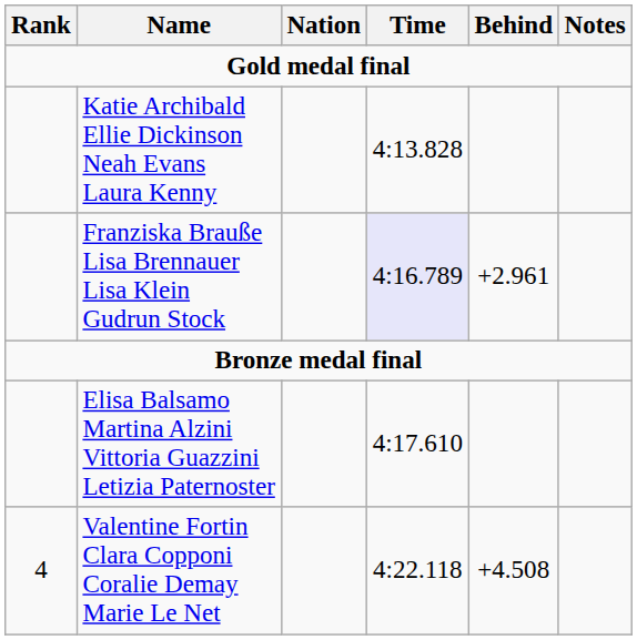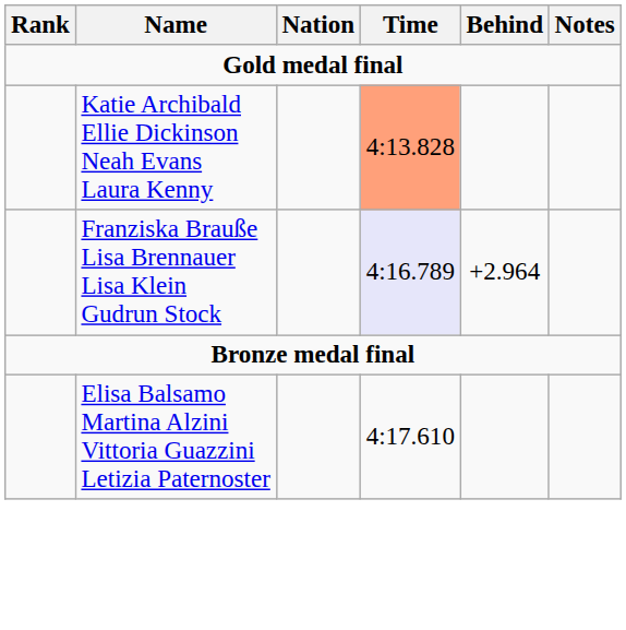 <table class="wikitable" style="text-align:center">
 <tr>
 <th>Rank</th>
 <th>Name</th>
 <th>Nation</th>
 <th>Time</th>
 <th>Behind</th>
 <th>Notes</th>
 </tr>
 <tr>
 <td colspan=6><strong>Gold medal final</strong></td>
 </tr>
 <tr>
 <td></td>
 <td align=left><a href='#'>Katie Archibald</a><br><a href='#'>Ellie Dickinson</a><br><a href='#'>Neah Evans</a><br><a href='#'>Laura Kenny</a></td>
 <td align=left></td>
-<td>4:13.828</td>
+<td style="background: lightsalmon;">4:13.828</td>
 <td></td>
 <td></td>
 </tr>
 <tr>
 <td></td>
 <td align=left><a href='#'>Franziska Brauße</a><br><a href='#'>Lisa Brennauer</a><br><a href='#'>Lisa Klein</a><br><a href='#'>Gudrun Stock</a></td>
 <td align=left></td>
 <td style="background: lavender;">4:16.789</td>
-<td>+2.961</td>
+<td>+2.964</td>
 <td></td>
 </tr>
 <tr>
 <td colspan=6><strong>Bronze medal final</strong></td>
 </tr>
 <tr>
 <td></td>
 <td align=left><a href='#'>Elisa Balsamo</a><br><a href='#'>Martina Alzini</a><br><a href='#'>Vittoria Guazzini</a><br><a href='#'>Letizia Paternoster</a></td>
 <td align=left></td>
 <td>4:17.610</td>
 <td></td>
 <td></td>
 </tr>
-<tr>
-<td>4</td>
-<td align=left><a href='#'>Valentine Fortin</a><br><a href='#'>Clara Copponi</a><br><a href='#'>Coralie Demay</a><br><a href='#'>Marie Le Net</a></td>
-<td align=left></td>
-<td>4:22.118</td>
-<td>+4.508</td>
-<td></td>
-</tr>
 </table>
